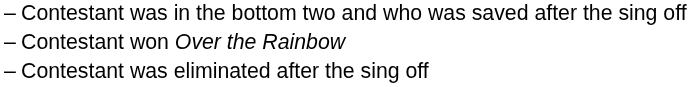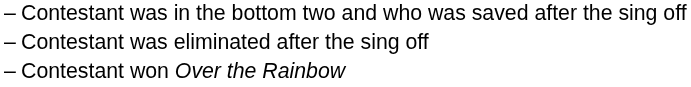 <table>
 <tr>
 <td> –</td>
 <td>Contestant was in the bottom two and who was saved after the sing off</td>
 </tr>
 <tr>
 <td> –</td>
-<td>Contestant won <em>Over the Rainbow</em></td>
+<td>Contestant was eliminated after the sing off</td>
 </tr>
 <tr>
 <td> –</td>
-<td>Contestant was eliminated after the sing off</td>
+<td>Contestant won <em>Over the Rainbow</em></td>
 </tr>
 </table>
